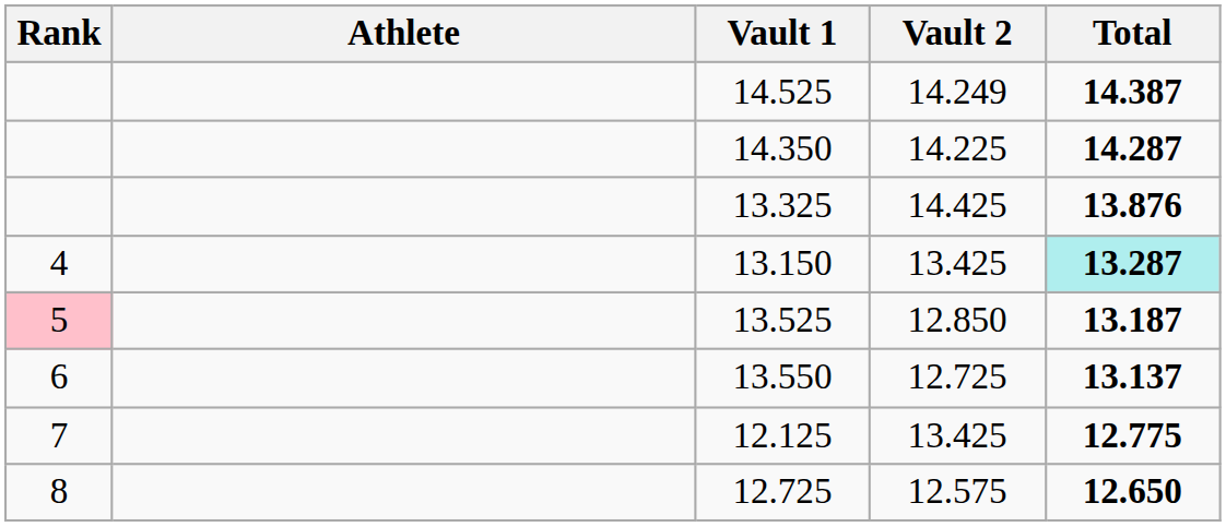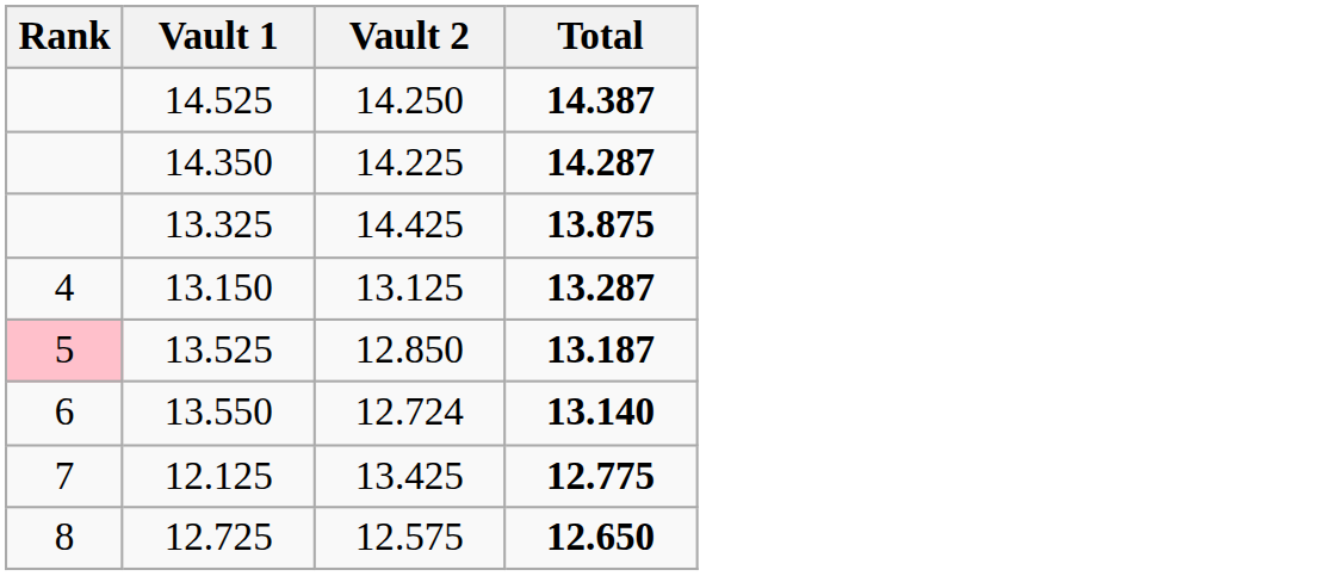 <table class=wikitable style="text-align:center">
 <tr>
 <th width=40>Rank</th>
-<th width=250>Athlete</th>
 <th width=70>Vault 1</th>
 <th width=70>Vault 2</th>
 <th width=70>Total</th>
 </tr>
 <tr>
 <td></td>
-<td align=left></td>
 <td>14.525</td>
-<td>14.249</td>
+<td>14.250</td>
 <td><strong>14.387</strong></td>
 </tr>
 <tr>
 <td></td>
-<td align=left></td>
 <td>14.350</td>
 <td>14.225</td>
 <td><strong>14.287</strong></td>
 </tr>
 <tr>
 <td></td>
-<td align=left></td>
 <td>13.325</td>
 <td>14.425</td>
-<td><strong>13.876</strong></td>
+<td><strong>13.875</strong></td>
 </tr>
 <tr>
 <td>4</td>
-<td align=left></td>
 <td>13.150</td>
-<td>13.425</td>
-<td style="background: paleturquoise;"><strong>13.287</strong></td>
+<td>13.125</td>
+<td><strong>13.287</strong></td>
 </tr>
 <tr>
 <td style="background: pink;">5</td>
-<td align=left></td>
 <td>13.525</td>
 <td>12.850</td>
 <td><strong>13.187</strong></td>
 </tr>
 <tr>
 <td>6</td>
-<td align=left></td>
 <td>13.550</td>
-<td>12.725</td>
-<td><strong>13.137</strong></td>
+<td>12.724</td>
+<td><strong>13.140</strong></td>
 </tr>
 <tr>
 <td>7</td>
-<td align=left></td>
 <td>12.125</td>
 <td>13.425</td>
 <td><strong>12.775</strong></td>
 </tr>
 <tr>
 <td>8</td>
-<td align=left></td>
 <td>12.725</td>
 <td>12.575</td>
 <td><strong>12.650</strong></td>
 </tr>
 </table>
